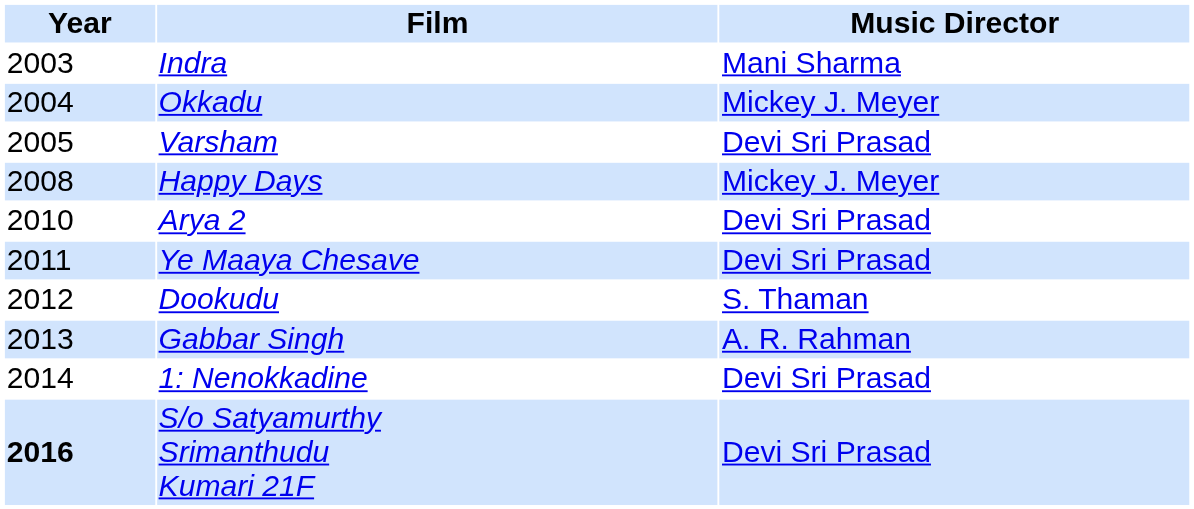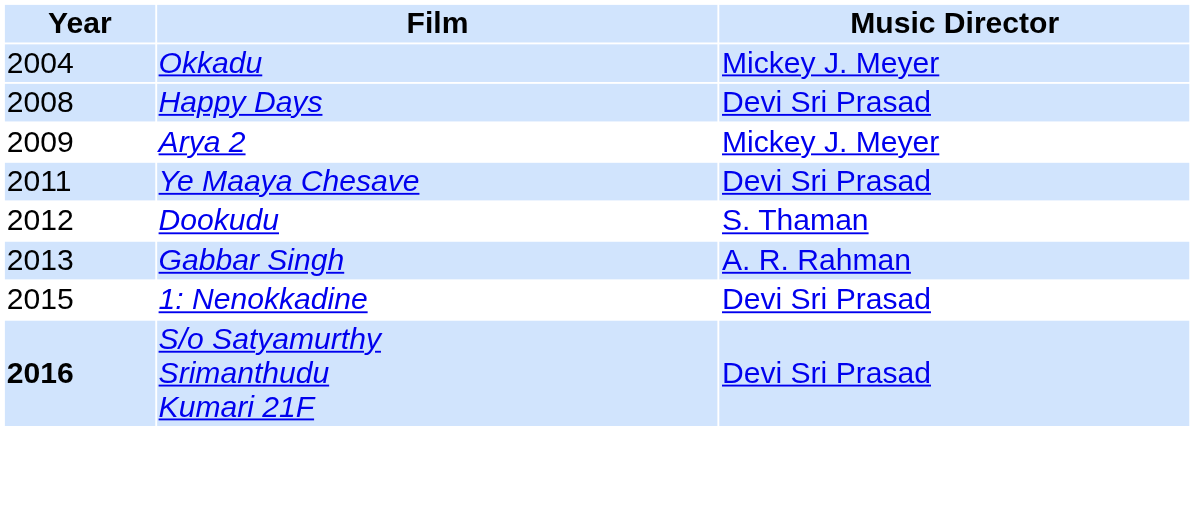 <table cellspacing="1" cellpadding="1" border="0" style="width:50%;">
 <tr style="background:#d1e4fd;">
 <th>Year</th>
 <th>Film</th>
 <th>Music Director</th>
 </tr>
-<tr>
-<td>2003</td>
-<td><em><a href='#'>Indra</a></em></td>
-<td><a href='#'>Mani Sharma</a></td>
-</tr>
 <tr style="background:#d1e4fd;">
 <td>2004</td>
 <td><em><a href='#'>Okkadu</a></em></td>
 <td><a href='#'>Mickey J. Meyer</a></td>
 </tr>
-<tr>
-<td>2005</td>
-<td><em><a href='#'>Varsham</a></em></td>
-<td><a href='#'>Devi Sri Prasad</a></td>
-</tr>
 <tr style="background:#d1e4fd;">
 <td>2008</td>
 <td><em><a href='#'>Happy Days</a></em></td>
-<td><a href='#'>Mickey J. Meyer</a></td>
+<td><a href='#'>Devi Sri Prasad</a></td>
 </tr>
 <tr>
-<td>2010</td>
+<td>2009</td>
 <td><em><a href='#'>Arya 2</a></em></td>
-<td><a href='#'>Devi Sri Prasad</a></td>
+<td><a href='#'>Mickey J. Meyer</a></td>
 </tr>
 <tr style="background:#d1e4fd;">
 <td>2011</td>
 <td><em><a href='#'>Ye Maaya Chesave</a></em></td>
 <td><a href='#'>Devi Sri Prasad</a></td>
 </tr>
 <tr>
 <td>2012</td>
 <td><em><a href='#'>Dookudu</a></em></td>
 <td><a href='#'>S. Thaman</a></td>
 </tr>
 <tr style="background:#d1e4fd;">
 <td>2013</td>
 <td><em><a href='#'>Gabbar Singh</a></em></td>
 <td><a href='#'>A. R. Rahman</a></td>
 </tr>
 <tr>
-<td>2014</td>
+<td>2015</td>
 <td><em><a href='#'>1: Nenokkadine</a></em></td>
 <td><a href='#'>Devi Sri Prasad</a></td>
 </tr>
 <tr style="background:#d1e4fd;">
 <td><strong>2016</strong></td>
 <td><em><a href='#'>S/o Satyamurthy</a></em> <br> <em><a href='#'>Srimanthudu</a></em> <br> <em><a href='#'>Kumari 21F</a></em></td>
 <td><a href='#'>Devi Sri Prasad</a></td>
 </tr>
 <tr>
 </tr>
 </table>
